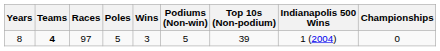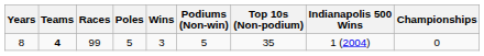 <table class="wikitable" style="text-align:center; font-size:95%">
 <tr>
 <th>Years</th>
 <th>Teams</th>
 <th>Races</th>
 <th>Poles</th>
 <th>Wins</th>
 <th>Podiums<br>(Non-win)</th>
 <th>Top 10s<br>(Non-podium)</th>
 <th>Indianapolis 500<br>Wins</th>
 <th>Championships</th>
 </tr>
 <tr>
 <td>8</td>
 <td><strong>4</strong></td>
-<td>97</td>
+<td>99</td>
 <td>5</td>
 <td>3</td>
 <td>5</td>
-<td>39</td>
+<td>35</td>
 <td>1 (<a href='#'>2004</a>)</td>
 <td>0</td>
 </tr>
 </table>
